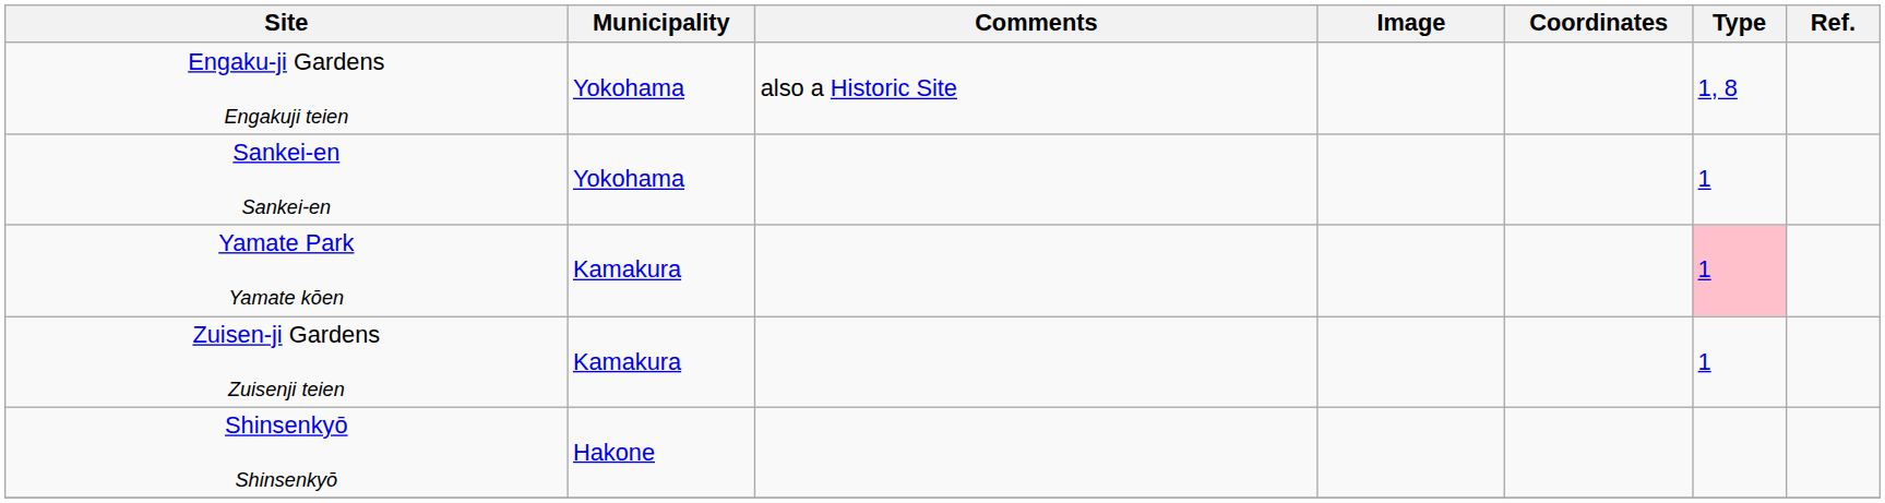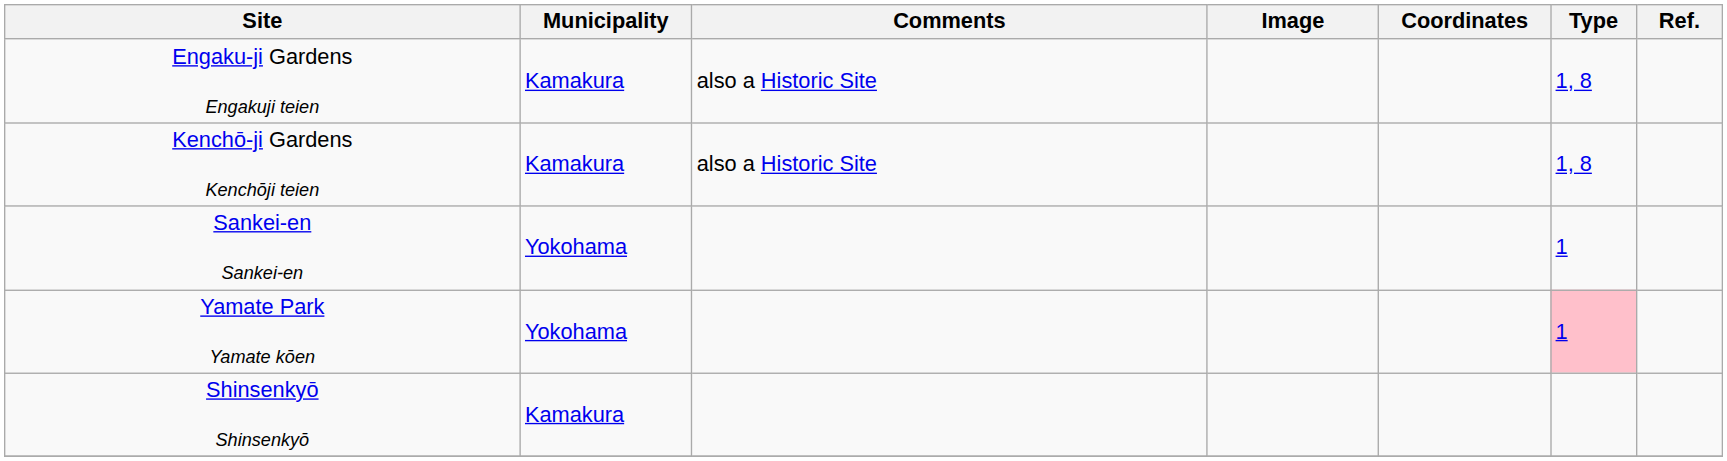 <table class="wikitable sortable"  style="width:100%;">
 <tr>
 <th width="30%" align="left">Site</th>
 <th width="10%" align="left">Municipality</th>
 <th width="30%" align="left" class="unsortable">Comments</th>
 <th width="10%" align="left"  class="unsortable">Image</th>
 <th width="10%" align="left" class="unsortable">Coordinates</th>
 <th width="5%" align="left">Type</th>
 <th width="5%" align="left"  class="unsortable">Ref.</th>
 </tr>
 <tr>
 <td align="center"><a href='#'>Engaku-ji</a> Gardens<br><br><small><em>Engakuji teien</em></small></td>
-<td><a href='#'>Yokohama</a></td>
+<td><a href='#'>Kamakura</a></td>
+<td>also a <a href='#'>Historic Site</a></td>
+<td></td>
+<td></td>
+<td><a href='#'>1, 8</a></td>
+<td></td>
+</tr>
+<tr>
+<td align="center"><a href='#'>Kenchō-ji</a> Gardens<br><br><small><em>Kenchōji teien</em></small></td>
+<td><a href='#'>Kamakura</a></td>
 <td>also a <a href='#'>Historic Site</a></td>
 <td></td>
 <td></td>
 <td><a href='#'>1, 8</a></td>
 <td></td>
 </tr>
 <tr>
 <td align="center"><a href='#'>Sankei-en</a><br><br><small><em>Sankei-en</em></small></td>
 <td><a href='#'>Yokohama</a></td>
 <td></td>
 <td></td>
 <td></td>
 <td><a href='#'>1</a></td>
 <td></td>
 </tr>
 <tr>
 <td align="center"><a href='#'>Yamate Park</a><br><br><small><em>Yamate kōen</em></small></td>
-<td><a href='#'>Kamakura</a></td>
+<td><a href='#'>Yokohama</a></td>
 <td></td>
 <td></td>
 <td></td>
 <td style="background: pink;"><a href='#'>1</a></td>
 <td></td>
 </tr>
 <tr>
-<td align="center"><a href='#'>Zuisen-ji</a> Gardens<br><br><small><em>Zuisenji teien</em></small></td>
+<td align="center"><a href='#'>Shinsenkyō</a><br><br><small><em>Shinsenkyō</em></small></td>
 <td><a href='#'>Kamakura</a></td>
-<td></td>
-<td></td>
-<td></td>
-<td><a href='#'>1</a></td>
-<td></td>
-</tr>
-<tr>
-<td align="center"><a href='#'>Shinsenkyō</a><br><br><small><em>Shinsenkyō</em></small></td>
-<td><a href='#'>Hakone</a></td>
 <td></td>
 <td></td>
 <td></td>
 <td></td>
 <td></td>
 </tr>
 <tr>
 </tr>
 </table>
